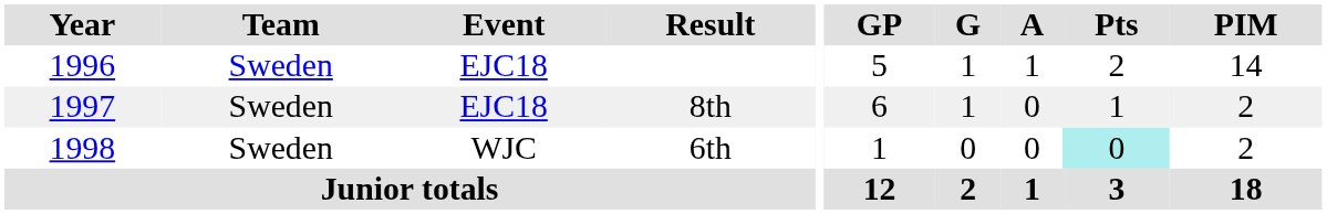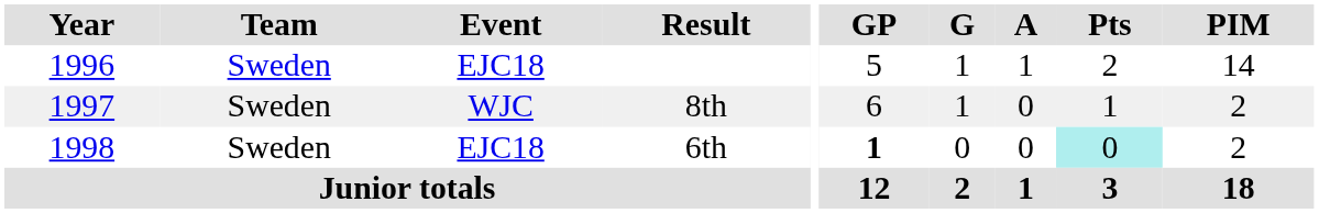 <table border="0" cellpadding="1" cellspacing="0" ID="Table3" style="text-align:center; width:40em">
 <tr ALIGN="center" bgcolor="#e0e0e0">
 <th>Year</th>
 <th>Team</th>
 <th>Event</th>
 <th>Result</th>
 <th rowspan="99" bgcolor="#ffffff"></th>
 <th>GP</th>
 <th>G</th>
 <th>A</th>
 <th>Pts</th>
 <th>PIM</th>
 </tr>
 <tr>
 <td><a href='#'>1996</a></td>
 <td><a href='#'>Sweden</a></td>
 <td><a href='#'>EJC18</a></td>
 <td></td>
 <td>5</td>
 <td>1</td>
 <td>1</td>
 <td>2</td>
 <td>14</td>
 </tr>
 <tr bgcolor="#f0f0f0">
 <td><a href='#'>1997</a></td>
 <td>Sweden</td>
-<td><a href='#'>EJC18</a></td>
+<td><a href='#'>WJC</a></td>
 <td>8th</td>
 <td>6</td>
 <td>1</td>
 <td>0</td>
 <td>1</td>
 <td>2</td>
 </tr>
 <tr>
 <td><a href='#'>1998</a></td>
 <td>Sweden</td>
-<td>WJC</td>
+<td><a href='#'>EJC18</a></td>
 <td>6th</td>
-<td>1</td>
+<td><strong>1</strong></td>
 <td>0</td>
 <td>0</td>
 <td style="background: paleturquoise;">0</td>
 <td>2</td>
 </tr>
 <tr bgcolor="#e0e0e0">
 <th colspan="4">Junior totals</th>
 <th>12</th>
 <th>2</th>
 <th>1</th>
 <th>3</th>
 <th>18</th>
 </tr>
 </table>
